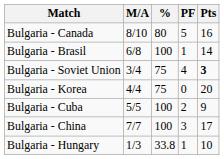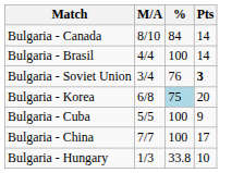 <table class="wikitable">
 <tr>
 <th>Match</th>
 <th>M/A</th>
 <th>%</th>
-<th>PF</th>
 <th>Pts</th>
 </tr>
 <tr>
 <td> Bulgaria -  Canada</td>
 <td>8/10</td>
-<td>80</td>
-<td>5</td>
-<td>16</td>
+<td>84</td>
+<td>14</td>
 </tr>
 <tr>
 <td> Bulgaria -  Brasil</td>
-<td>6/8</td>
+<td>4/4</td>
 <td>100</td>
-<td>1</td>
 <td>14</td>
 </tr>
 <tr>
 <td> Bulgaria -  Soviet Union</td>
 <td>3/4</td>
-<td>75</td>
-<td>4</td>
+<td>76</td>
 <td><strong>3</strong></td>
 </tr>
 <tr>
 <td> Bulgaria -  Korea</td>
-<td>4/4</td>
-<td>75</td>
-<td>0</td>
+<td>6/8</td>
+<td style="background: lightblue;">75</td>
 <td>20</td>
 </tr>
 <tr>
 <td> Bulgaria -  Cuba</td>
 <td>5/5</td>
 <td>100</td>
-<td>2</td>
 <td>9</td>
 </tr>
 <tr>
 <td> Bulgaria -  China</td>
 <td>7/7</td>
 <td>100</td>
-<td>3</td>
 <td>17</td>
 </tr>
 <tr>
 <td> Bulgaria -  Hungary</td>
 <td>1/3</td>
 <td>33.8</td>
-<td>1</td>
 <td>10</td>
 </tr>
 </table>
